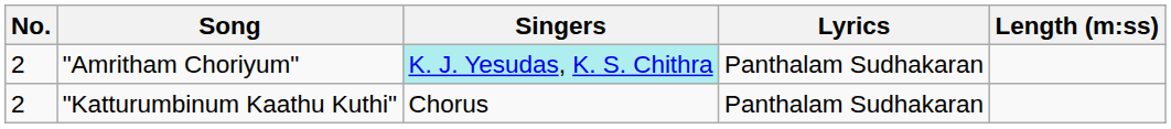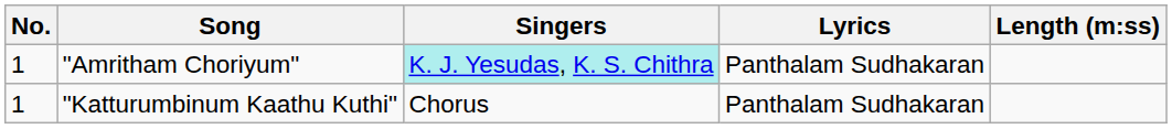 <table class="wikitable" style="font-size:95%;">
 <tr>
 <th>No.</th>
 <th>Song</th>
 <th>Singers</th>
 <th>Lyrics</th>
 <th>Length (m:ss)</th>
 </tr>
 <tr>
-<td>2</td>
+<td>1</td>
 <td>"Amritham Choriyum"</td>
 <td style="background: paleturquoise;"><a href='#'>K. J. Yesudas</a>, <a href='#'>K. S. Chithra</a></td>
 <td>Panthalam Sudhakaran</td>
 <td></td>
 </tr>
 <tr>
-<td>2</td>
+<td>1</td>
 <td>"Katturumbinum Kaathu Kuthi"</td>
 <td>Chorus</td>
 <td>Panthalam Sudhakaran</td>
 <td></td>
 </tr>
 </table>
